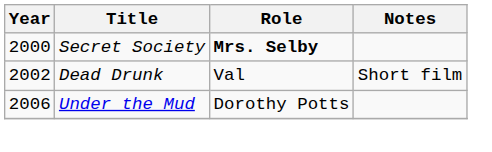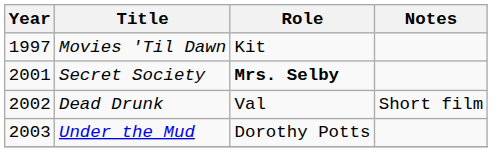 <table class="wikitable sortable">
 <tr>
 <th>Year</th>
 <th>Title</th>
 <th>Role</th>
 <th>Notes</th>
 </tr>
 <tr>
-<td>2000</td>
+<td>1997</td>
+<td><em>Movies 'Til Dawn</em></td>
+<td>Kit</td>
+<td></td>
+</tr>
+<tr>
+<td>2001</td>
 <td><em>Secret Society</em></td>
 <td><strong>Mrs. Selby</strong></td>
 <td></td>
 </tr>
 <tr>
 <td>2002</td>
 <td><em>Dead Drunk</em> </td>
 <td>Val</td>
 <td>Short film</td>
 </tr>
 <tr>
-<td>2006</td>
+<td>2003</td>
 <td><em><a href='#'>Under the Mud</a></em></td>
 <td>Dorothy Potts</td>
 <td></td>
 </tr>
 <tr>
 </tr>
 </table>
